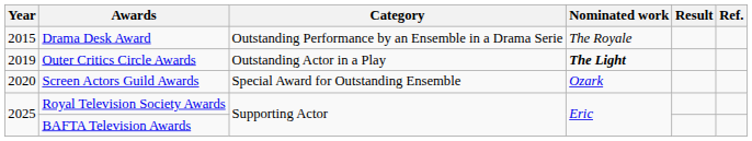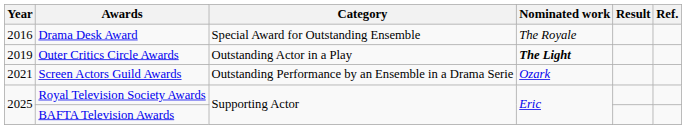 <table class="wikitable">
 <tr>
 <th scope="col">Year</th>
 <th scope="col">Awards</th>
 <th>Category</th>
 <th scope="col">Nominated work</th>
 <th scope="col">Result</th>
 <th>Ref.</th>
 </tr>
 <tr>
-<td>2015</td>
+<td>2016</td>
 <td><a href='#'>Drama Desk Award</a></td>
-<td>Outstanding Performance by an Ensemble in a Drama Serie</td>
+<td>Special Award for Outstanding Ensemble</td>
 <td><em>The Royale</em></td>
 <td></td>
 <td></td>
 </tr>
 <tr>
 <td>2019</td>
 <td><a href='#'>Outer Critics Circle Awards</a></td>
 <td>Outstanding Actor in a Play</td>
 <td><strong><em>The Light</em></strong></td>
 <td></td>
 <td></td>
 </tr>
 <tr>
-<td>2020</td>
+<td>2021</td>
 <td><a href='#'>Screen Actors Guild Awards</a></td>
-<td>Special Award for Outstanding Ensemble</td>
+<td>Outstanding Performance by an Ensemble in a Drama Serie</td>
 <td><a href='#'><em>Ozark</em></a></td>
 <td></td>
 <td></td>
 </tr>
 <tr>
 <td rowspan="2">2025</td>
 <td><a href='#'>Royal Television Society Awards</a></td>
 <td rowspan="2">Supporting Actor</td>
 <td rowspan="2"><a href='#'><em>Eric</em></a></td>
 <td></td>
 <td></td>
 </tr>
 <tr>
 <td><a href='#'>BAFTA Television Awards</a></td>
 <td></td>
 <td></td>
 </tr>
 </table>
